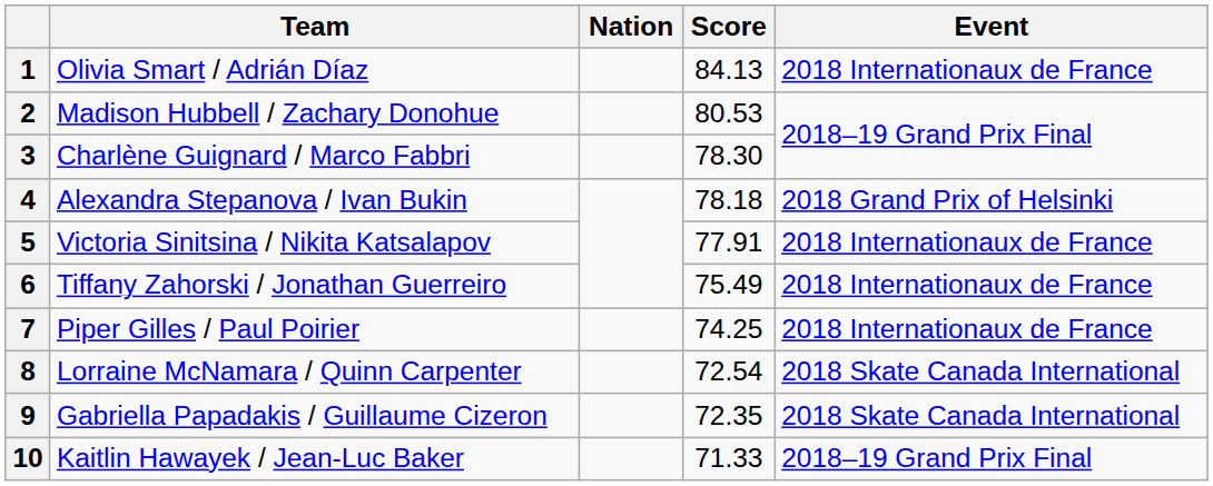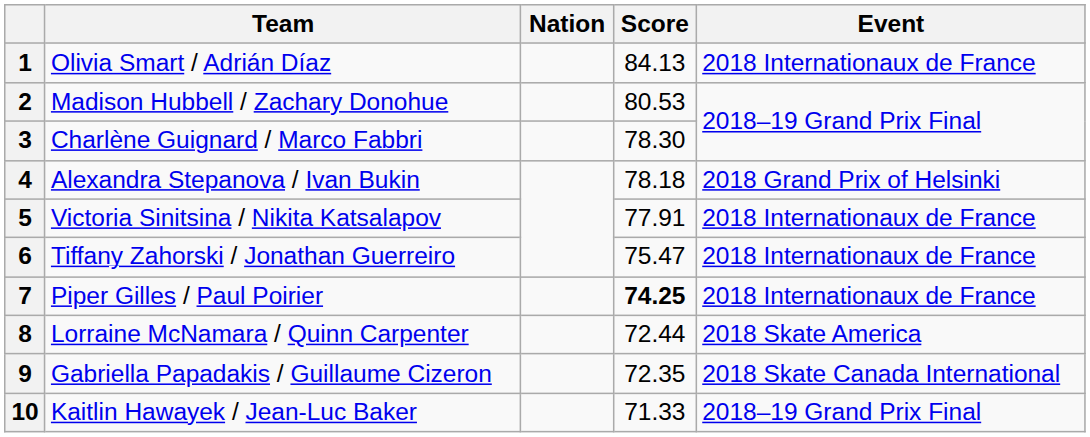 <table class="wikitable sortable" style="text-align:left; width:80%">
 <tr>
 <th scope="col"></th>
 <th scope="col">Team</th>
 <th scope="col">Nation</th>
 <th scope="col">Score</th>
 <th scope="col">Event</th>
 </tr>
 <tr>
 <th scope="row">1</th>
 <td><a href='#'>Olivia Smart</a> / <a href='#'>Adrián Díaz</a></td>
 <td></td>
 <td style="text-align:center;">84.13</td>
 <td><a href='#'>2018 Internationaux de France</a></td>
 </tr>
 <tr>
 <th scope="row">2</th>
 <td><a href='#'>Madison Hubbell</a> / <a href='#'>Zachary Donohue</a></td>
 <td></td>
 <td style="text-align:center;">80.53</td>
 <td rowspan="2"><a href='#'>2018–19 Grand Prix Final</a></td>
 </tr>
 <tr>
 <th scope="row">3</th>
 <td><a href='#'>Charlène Guignard</a> / <a href='#'>Marco Fabbri</a></td>
 <td></td>
 <td style="text-align:center;">78.30</td>
 </tr>
 <tr>
 <th scope="row">4</th>
 <td><a href='#'>Alexandra Stepanova</a> / <a href='#'>Ivan Bukin</a></td>
 <td rowspan="3"></td>
 <td style="text-align:center;">78.18</td>
 <td><a href='#'>2018 Grand Prix of Helsinki</a></td>
 </tr>
 <tr>
 <th scope="row">5</th>
 <td><a href='#'>Victoria Sinitsina</a> / <a href='#'>Nikita Katsalapov</a></td>
 <td style="text-align:center;">77.91</td>
 <td><a href='#'>2018 Internationaux de France</a></td>
 </tr>
 <tr>
 <th scope="row">6</th>
 <td><a href='#'>Tiffany Zahorski</a> / <a href='#'>Jonathan Guerreiro</a></td>
-<td style="text-align:center;">75.49</td>
+<td style="text-align:center;">75.47</td>
 <td><a href='#'>2018 Internationaux de France</a></td>
 </tr>
 <tr>
 <th scope="row">7</th>
 <td><a href='#'>Piper Gilles</a> / <a href='#'>Paul Poirier</a></td>
 <td></td>
-<td style="text-align:center;">74.25</td>
+<td style="text-align:center;"><strong>74.25</strong></td>
 <td><a href='#'>2018 Internationaux de France</a></td>
 </tr>
 <tr>
 <th scope="row">8</th>
 <td><a href='#'>Lorraine McNamara</a> / <a href='#'>Quinn Carpenter</a></td>
 <td></td>
-<td style="text-align:center;">72.54</td>
-<td><a href='#'>2018 Skate Canada International</a></td>
+<td style="text-align:center;">72.44</td>
+<td><a href='#'>2018 Skate America</a></td>
 </tr>
 <tr>
 <th scope="row">9</th>
 <td><a href='#'>Gabriella Papadakis</a> / <a href='#'>Guillaume Cizeron</a></td>
 <td></td>
 <td style="text-align:center;">72.35</td>
 <td><a href='#'>2018 Skate Canada International</a></td>
 </tr>
 <tr>
 <th scope="row">10</th>
 <td><a href='#'>Kaitlin Hawayek</a> / <a href='#'>Jean-Luc Baker</a></td>
 <td></td>
 <td style="text-align:center;">71.33</td>
 <td><a href='#'>2018–19 Grand Prix Final</a></td>
 </tr>
 </table>
